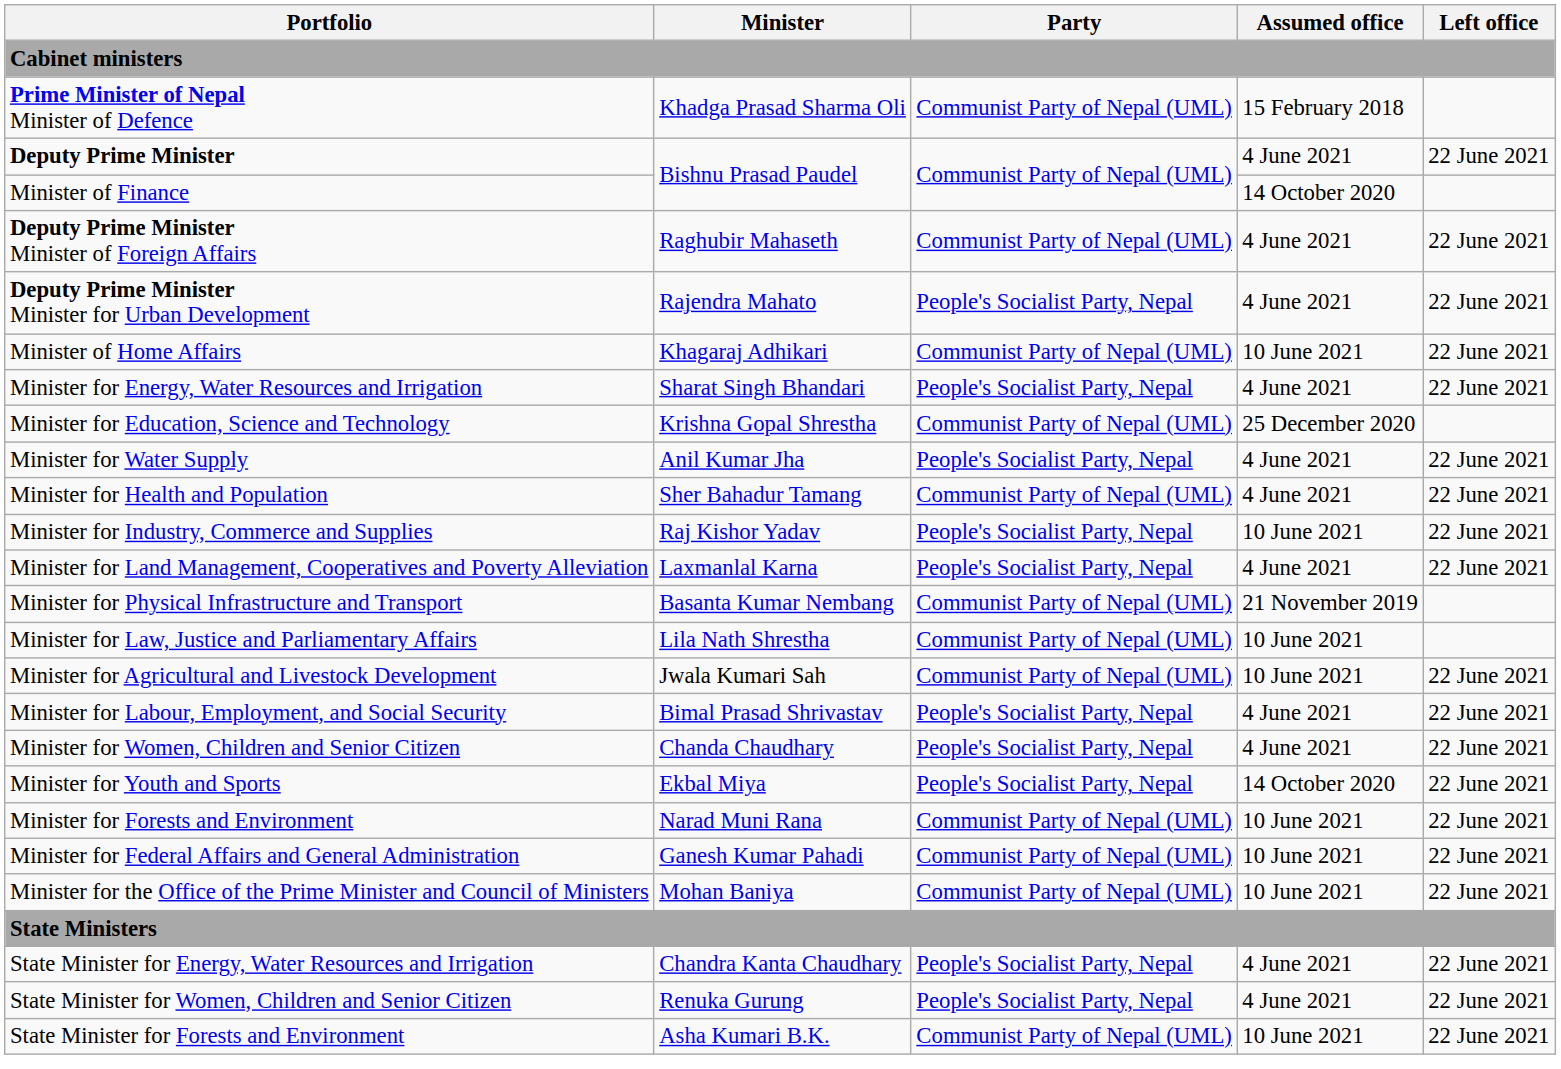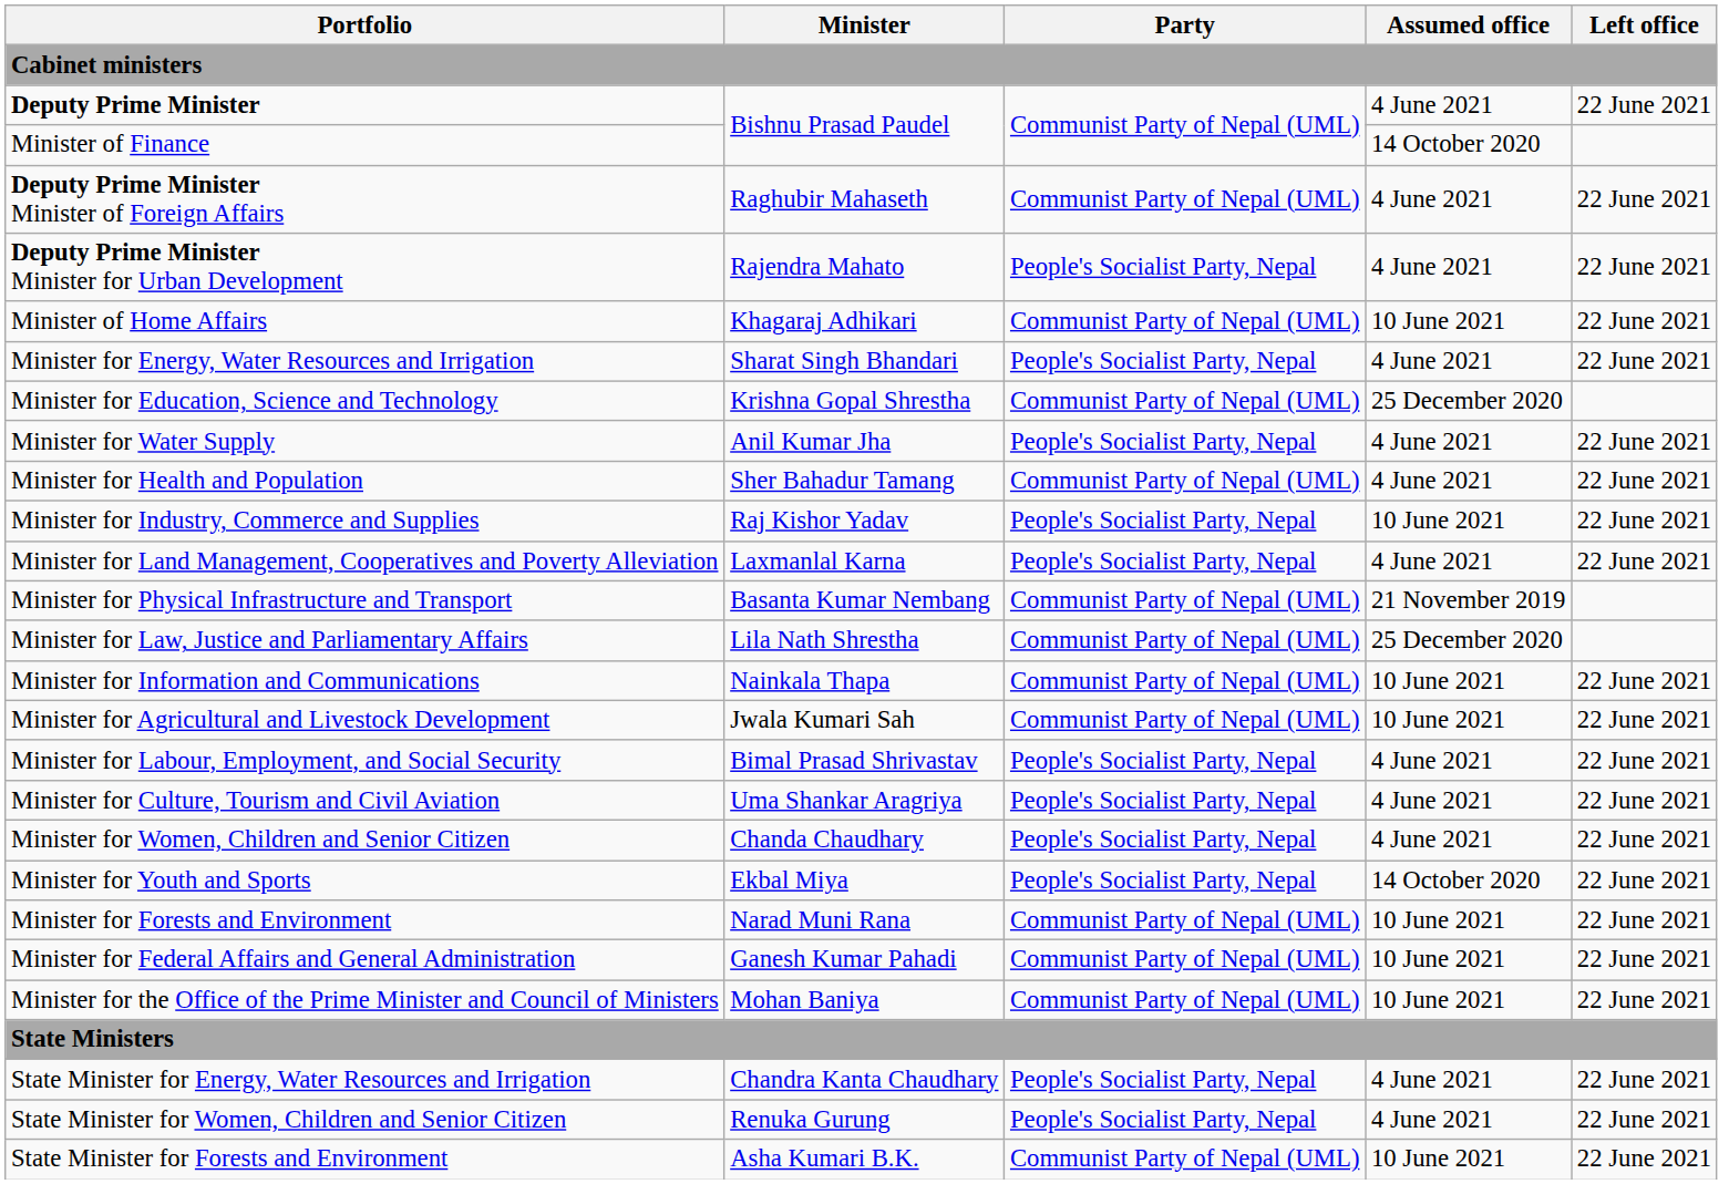 <table class="wikitable">
 <tr>
 <th>Portfolio</th>
 <th>Minister</th>
 <th>Party</th>
 <th>Assumed office</th>
 <th>Left office</th>
 </tr>
 <tr>
 <td colspan="5" bgcolor="darkgrey"><strong>Cabinet ministers</strong></td>
-</tr>
-<tr>
-<td><strong><a href='#'>Prime Minister of Nepal</a></strong><br>Minister of <a href='#'>Defence</a></td>
-<td><a href='#'>Khadga Prasad Sharma Oli</a></td>
-<td><a href='#'>Communist Party of Nepal (UML)</a></td>
-<td>15 February 2018</td>
-<td></td>
 </tr>
 <tr>
 <td><strong>Deputy Prime Minister</strong></td>
 <td rowspan="2"><a href='#'>Bishnu Prasad Paudel</a></td>
 <td rowspan="2"><a href='#'>Communist Party of Nepal (UML)</a></td>
 <td>4 June 2021</td>
 <td>22 June 2021</td>
 </tr>
 <tr>
 <td>Minister of <a href='#'>Finance</a></td>
 <td>14 October 2020</td>
 <td></td>
 </tr>
 <tr>
 <td><strong>Deputy Prime Minister</strong><br>Minister of <a href='#'>Foreign Affairs</a></td>
 <td><a href='#'>Raghubir Mahaseth</a></td>
 <td><a href='#'>Communist Party of Nepal (UML)</a></td>
 <td>4 June 2021</td>
 <td>22 June 2021</td>
 </tr>
 <tr>
 <td><strong>Deputy Prime Minister</strong><br>Minister for <a href='#'>Urban Development</a></td>
 <td><a href='#'>Rajendra Mahato</a></td>
 <td><a href='#'>People's Socialist Party, Nepal</a></td>
 <td>4 June 2021</td>
 <td>22 June 2021</td>
 </tr>
 <tr>
 <td>Minister of <a href='#'>Home Affairs</a></td>
 <td><a href='#'>Khagaraj Adhikari</a></td>
 <td><a href='#'>Communist Party of Nepal (UML)</a></td>
 <td>10 June 2021</td>
 <td>22 June 2021</td>
 </tr>
 <tr>
 <td>Minister for <a href='#'>Energy, Water Resources and Irrigation</a></td>
 <td><a href='#'>Sharat Singh Bhandari</a></td>
 <td><a href='#'>People's Socialist Party, Nepal</a></td>
 <td>4 June 2021</td>
 <td>22 June 2021</td>
 </tr>
 <tr>
 <td>Minister for <a href='#'>Education, Science and Technology</a></td>
 <td><a href='#'>Krishna Gopal Shrestha</a></td>
 <td><a href='#'>Communist Party of Nepal (UML)</a></td>
 <td>25 December 2020</td>
 <td></td>
 </tr>
 <tr>
 <td>Minister for <a href='#'>Water Supply</a></td>
 <td><a href='#'>Anil Kumar Jha</a></td>
 <td><a href='#'>People's Socialist Party, Nepal</a></td>
 <td>4 June 2021</td>
 <td>22 June 2021</td>
 </tr>
 <tr>
 <td>Minister for <a href='#'>Health and Population</a></td>
 <td><a href='#'>Sher Bahadur Tamang</a></td>
 <td><a href='#'>Communist Party of Nepal (UML)</a></td>
 <td>4 June 2021</td>
 <td>22 June 2021</td>
 </tr>
 <tr>
 <td>Minister for <a href='#'>Industry, Commerce and Supplies</a></td>
 <td><a href='#'>Raj Kishor Yadav</a></td>
 <td><a href='#'>People's Socialist Party, Nepal</a></td>
 <td>10 June 2021</td>
 <td>22 June 2021</td>
 </tr>
 <tr>
 <td>Minister for <a href='#'>Land Management, Cooperatives and Poverty Alleviation</a></td>
 <td><a href='#'>Laxmanlal Karna</a></td>
 <td><a href='#'>People's Socialist Party, Nepal</a></td>
 <td>4 June 2021</td>
 <td>22 June 2021</td>
 </tr>
 <tr>
 <td>Minister for <a href='#'>Physical Infrastructure and Transport</a></td>
 <td><a href='#'>Basanta Kumar Nembang</a></td>
 <td><a href='#'>Communist Party of Nepal (UML)</a></td>
 <td>21 November 2019</td>
 <td></td>
 </tr>
 <tr>
 <td>Minister for <a href='#'>Law, Justice and Parliamentary Affairs</a></td>
 <td><a href='#'>Lila Nath Shrestha</a></td>
 <td><a href='#'>Communist Party of Nepal (UML)</a></td>
+<td>25 December 2020</td>
+<td></td>
+</tr>
+<tr>
+<td>Minister for <a href='#'>Information and Communications</a></td>
+<td><a href='#'>Nainkala Thapa</a></td>
+<td><a href='#'>Communist Party of Nepal (UML)</a></td>
 <td>10 June 2021</td>
-<td></td>
+<td>22 June 2021</td>
 </tr>
 <tr>
 <td>Minister for <a href='#'>Agricultural and Livestock Development</a></td>
 <td>Jwala Kumari Sah</td>
 <td><a href='#'>Communist Party of Nepal (UML)</a></td>
 <td>10 June 2021</td>
 <td>22 June 2021</td>
 </tr>
 <tr>
 <td>Minister for <a href='#'>Labour, Employment, and Social Security</a></td>
 <td><a href='#'>Bimal Prasad Shrivastav</a></td>
+<td><a href='#'>People's Socialist Party, Nepal</a></td>
+<td>4 June 2021</td>
+<td>22 June 2021</td>
+</tr>
+<tr>
+<td>Minister for <a href='#'>Culture, Tourism and Civil Aviation</a></td>
+<td><a href='#'>Uma Shankar Aragriya</a></td>
 <td><a href='#'>People's Socialist Party, Nepal</a></td>
 <td>4 June 2021</td>
 <td>22 June 2021</td>
 </tr>
 <tr>
 <td>Minister for <a href='#'>Women, Children and Senior Citizen</a></td>
 <td><a href='#'>Chanda Chaudhary</a></td>
 <td><a href='#'>People's Socialist Party, Nepal</a></td>
 <td>4 June 2021</td>
 <td>22 June 2021</td>
 </tr>
 <tr>
 <td>Minister for <a href='#'>Youth and Sports</a></td>
 <td><a href='#'>Ekbal Miya</a></td>
 <td><a href='#'>People's Socialist Party, Nepal</a></td>
 <td>14 October 2020</td>
 <td>22 June 2021</td>
 </tr>
 <tr>
 <td>Minister for <a href='#'>Forests and Environment</a></td>
 <td><a href='#'>Narad Muni Rana</a></td>
 <td><a href='#'>Communist Party of Nepal (UML)</a></td>
 <td>10 June 2021</td>
 <td>22 June 2021</td>
 </tr>
 <tr>
 <td>Minister for <a href='#'>Federal Affairs and General Administration</a></td>
 <td><a href='#'>Ganesh Kumar Pahadi</a></td>
 <td><a href='#'>Communist Party of Nepal (UML)</a></td>
 <td>10 June 2021</td>
 <td>22 June 2021</td>
 </tr>
 <tr>
 <td>Minister for the <a href='#'>Office of the Prime Minister and Council of Ministers</a></td>
 <td><a href='#'>Mohan Baniya</a></td>
 <td><a href='#'>Communist Party of Nepal (UML)</a></td>
 <td>10 June 2021</td>
 <td>22 June 2021</td>
 </tr>
 <tr>
 <td colspan="5" bgcolor="darkgrey"><strong>State Ministers</strong></td>
 </tr>
 <tr>
 <td>State Minister for <a href='#'>Energy, Water Resources and Irrigation</a></td>
 <td><a href='#'>Chandra Kanta Chaudhary</a></td>
 <td><a href='#'>People's Socialist Party, Nepal</a></td>
 <td>4 June 2021</td>
 <td>22 June 2021</td>
 </tr>
 <tr>
 <td>State Minister for <a href='#'>Women, Children and Senior Citizen</a></td>
 <td><a href='#'>Renuka Gurung</a></td>
 <td><a href='#'>People's Socialist Party, Nepal</a></td>
 <td>4 June 2021</td>
 <td>22 June 2021</td>
 </tr>
 <tr>
 <td>State Minister for <a href='#'>Forests and Environment</a></td>
 <td><a href='#'>Asha Kumari B.K.</a></td>
 <td><a href='#'>Communist Party of Nepal (UML)</a></td>
 <td>10 June 2021</td>
 <td>22 June 2021</td>
 </tr>
 </table>
